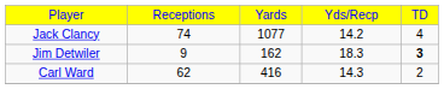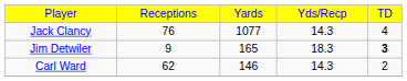 <table class="wikitable" width="90%">
 <tr align="center"  style="background:yellow;color:blue;">
 <td>Player</td>
 <td>Receptions</td>
 <td>Yards</td>
 <td>Yds/Recp</td>
 <td>TD</td>
 </tr>
 <tr align="center" bgcolor="">
 <td><a href='#'>Jack Clancy</a></td>
-<td>74</td>
+<td>76</td>
 <td>1077</td>
-<td>14.2</td>
+<td>14.3</td>
 <td>4</td>
 </tr>
 <tr align="center" bgcolor="">
 <td><a href='#'>Jim Detwiler</a></td>
 <td>9</td>
-<td>162</td>
+<td>165</td>
 <td>18.3</td>
 <td><strong>3</strong></td>
 </tr>
 <tr align="center" bgcolor="">
 <td><a href='#'>Carl Ward</a></td>
 <td>62</td>
-<td>416</td>
+<td>146</td>
 <td>14.3</td>
 <td>2</td>
 </tr>
 <tr>
 </tr>
 </table>
